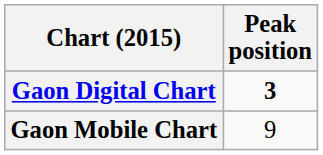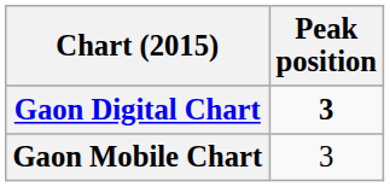 <table class="wikitable plainrowheaders sortable" style="text-align:center;" border="1">
 <tr>
 <th scope="col">Chart (2015)</th>
 <th scope="col">Peak<br>position</th>
 </tr>
 <tr>
 <th scope="row"><a href='#'>Gaon Digital Chart</a></th>
 <td><strong>3</strong></td>
 </tr>
 <tr>
 <th scope="row">Gaon Mobile Chart</th>
-<td>9</td>
+<td>3</td>
 </tr>
 </table>
